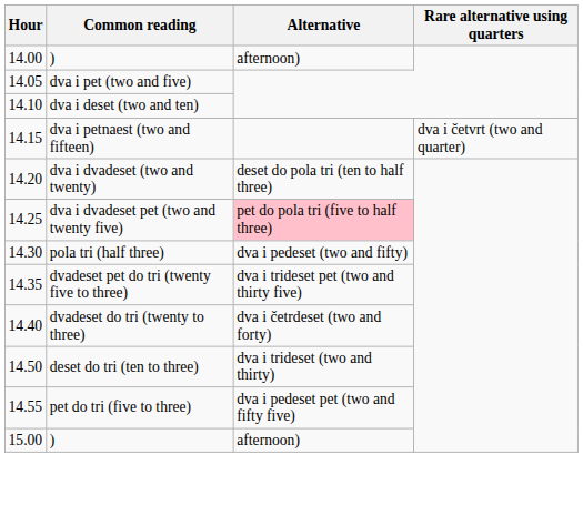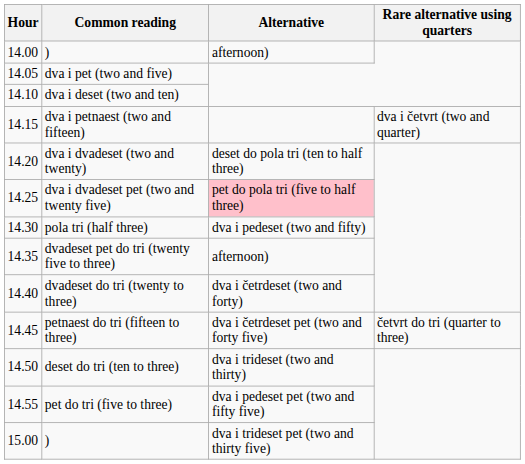 <table class="wikitable">
 <tr>
 <th>Hour</th>
 <th>Common reading</th>
 <th>Alternative</th>
 <th>Rare alternative using quarters</th>
 </tr>
 <tr>
 <td>14.00</td>
 <td>)</td>
 <td> afternoon)</td>
 </tr>
 <tr>
 <td>14.05</td>
 <td>dva i pet (two and five)</td>
 </tr>
 <tr>
 <td>14.10</td>
 <td>dva i deset (two and ten)</td>
 </tr>
 <tr>
 <td>14.15</td>
 <td>dva i petnaest (two and fifteen)</td>
 <td></td>
 <td>dva i četvrt (two and quarter)</td>
 </tr>
 <tr>
 <td>14.20</td>
 <td>dva i dvadeset (two and twenty)</td>
 <td>deset do pola tri (ten to half three)</td>
 </tr>
 <tr>
 <td>14.25</td>
 <td>dva i dvadeset pet (two and twenty five)</td>
 <td style="background: pink;">pet do pola tri (five to half three)</td>
 </tr>
 <tr>
 <td>14.30</td>
 <td>pola tri (half three)</td>
 <td>dva i pedeset (two and fifty)</td>
 </tr>
 <tr>
 <td>14.35</td>
 <td>dvadeset pet do tri (twenty five to three)</td>
-<td>dva i trideset pet (two and thirty five)</td>
+<td> afternoon)</td>
 </tr>
 <tr>
 <td>14.40</td>
 <td>dvadeset do tri (twenty to three)</td>
 <td>dva i četrdeset (two and forty)</td>
+</tr>
+<tr>
+<td>14.45</td>
+<td>petnaest do tri (fifteen to three)</td>
+<td>dva i četrdeset pet (two and forty five)</td>
+<td>četvrt do tri (quarter to three)</td>
 </tr>
 <tr>
 <td>14.50</td>
 <td>deset do tri (ten to three)</td>
 <td>dva i trideset (two and thirty)</td>
 </tr>
 <tr>
 <td>14.55</td>
 <td>pet do tri (five to three)</td>
 <td>dva i pedeset pet (two and fifty five)</td>
 </tr>
 <tr>
 <td>15.00</td>
 <td> )</td>
-<td> afternoon)</td>
+<td>dva i trideset pet (two and thirty five)</td>
 </tr>
 </table>
